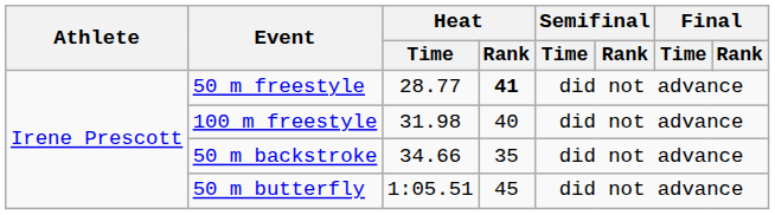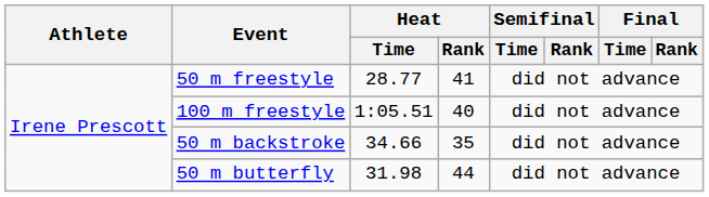 <table class=wikitable style="font-size:90%">
 <tr>
 <th rowspan=2>Athlete</th>
 <th rowspan=2>Event</th>
 <th colspan="2">Heat</th>
 <th colspan="2">Semifinal</th>
 <th colspan="2">Final</th>
 </tr>
 <tr style="font-size:95%">
 <th>Time</th>
 <th>Rank</th>
 <th>Time</th>
 <th>Rank</th>
 <th>Time</th>
 <th>Rank</th>
 </tr>
 <tr align=center>
 <td align=left rowspan=4><a href='#'>Irene Prescott</a></td>
 <td align=left><a href='#'>50 m freestyle</a></td>
 <td>28.77</td>
-<td><strong>41</strong></td>
+<td>41</td>
 <td colspan=4>did not advance</td>
 </tr>
 <tr align=center>
 <td align=left><a href='#'>100 m freestyle</a></td>
-<td>31.98</td>
+<td>1:05.51</td>
 <td>40</td>
 <td colspan=4>did not advance</td>
 </tr>
 <tr align=center>
 <td align=left><a href='#'>50 m backstroke</a></td>
 <td>34.66</td>
 <td>35</td>
 <td colspan=4>did not advance</td>
 </tr>
 <tr align=center>
 <td align=left><a href='#'>50 m butterfly</a></td>
-<td>1:05.51</td>
-<td>45</td>
+<td>31.98</td>
+<td>44</td>
 <td colspan=4>did not advance</td>
 </tr>
 </table>
